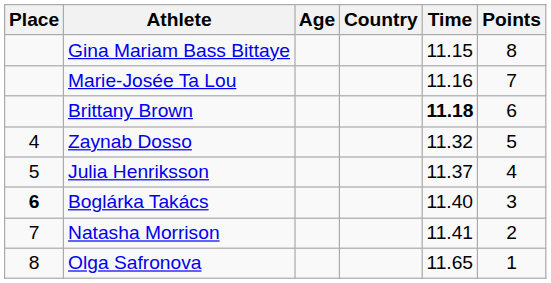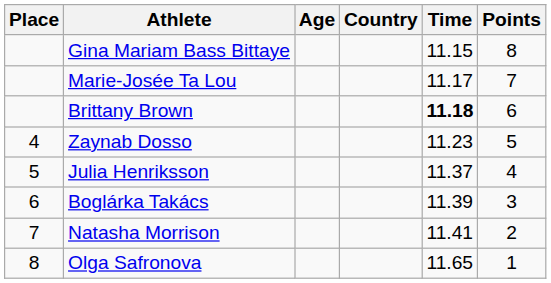 <table class="wikitable mw-datatable sortable">
 <tr>
 <th>Place</th>
 <th>Athlete</th>
 <th>Age</th>
 <th>Country</th>
 <th>Time</th>
 <th>Points</th>
 </tr>
 <tr>
 <td align=center></td>
 <td><a href='#'>Gina Mariam Bass Bittaye</a></td>
 <td></td>
 <td></td>
 <td>11.15</td>
 <td align=center>8</td>
 </tr>
 <tr>
 <td align=center></td>
 <td><a href='#'>Marie-Josée Ta Lou</a></td>
 <td></td>
 <td></td>
-<td>11.16</td>
+<td>11.17</td>
 <td align=center>7</td>
 </tr>
 <tr>
 <td align=center></td>
 <td><a href='#'>Brittany Brown</a></td>
 <td></td>
 <td></td>
 <td><strong>11.18</strong></td>
 <td align=center>6</td>
 </tr>
 <tr>
 <td align=center>4</td>
 <td><a href='#'>Zaynab Dosso</a></td>
 <td></td>
 <td></td>
-<td>11.32</td>
+<td>11.23</td>
 <td align=center>5</td>
 </tr>
 <tr>
 <td align=center>5</td>
 <td><a href='#'>Julia Henriksson</a></td>
 <td></td>
 <td></td>
 <td>11.37</td>
 <td align=center>4</td>
 </tr>
 <tr>
-<td align=center><strong>6</strong></td>
+<td align=center>6</td>
 <td><a href='#'>Boglárka Takács</a></td>
 <td></td>
 <td></td>
-<td>11.40</td>
+<td>11.39</td>
 <td align=center>3</td>
 </tr>
 <tr>
 <td align=center>7</td>
 <td><a href='#'>Natasha Morrison</a></td>
 <td></td>
 <td></td>
 <td>11.41</td>
 <td align=center>2</td>
 </tr>
 <tr>
 <td align=center>8</td>
 <td><a href='#'>Olga Safronova</a></td>
 <td></td>
 <td></td>
 <td>11.65</td>
 <td align=center>1</td>
 </tr>
 </table>
